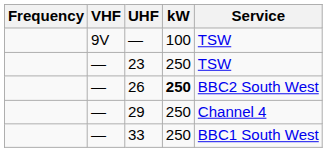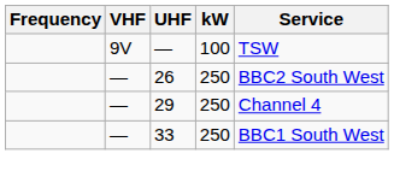 <table class="wikitable sortable">
 <tr>
 <th>Frequency</th>
 <th>VHF</th>
 <th>UHF</th>
 <th>kW</th>
 <th>Service</th>
 </tr>
 <tr>
 <td></td>
 <td>9V</td>
 <td>—</td>
 <td>100</td>
 <td><a href='#'>TSW</a></td>
 </tr>
 <tr>
 <td></td>
 <td>—</td>
-<td>23</td>
+<td>26</td>
 <td>250</td>
-<td><a href='#'>TSW</a></td>
-</tr>
-<tr>
-<td></td>
-<td>—</td>
-<td>26</td>
-<td><strong>250</strong></td>
 <td><a href='#'>BBC2 South West</a></td>
 </tr>
 <tr>
 <td></td>
 <td>—</td>
 <td>29</td>
 <td>250</td>
 <td><a href='#'>Channel 4</a></td>
 </tr>
 <tr>
 <td></td>
 <td>—</td>
 <td>33</td>
 <td>250</td>
 <td><a href='#'>BBC1 South West</a></td>
 </tr>
 </table>
